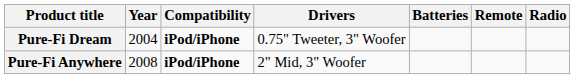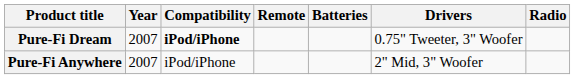 <table class="wikitable sortable">
 <tr>
 <th>Product title</th>
 <th>Year</th>
 <th>Compatibility</th>
+<th>Remote</th>
+<th>Batteries</th>
 <th>Drivers</th>
-<th>Batteries</th>
-<th>Remote</th>
 <th>Radio</th>
 </tr>
 <tr>
 <th>Pure-Fi Dream</th>
-<td>2004</td>
+<td>2007</td>
 <td><strong>iPod/iPhone</strong></td>
-<td>0.75" Tweeter, 3" Woofer</td>
 <td></td>
 <td></td>
+<td>0.75" Tweeter, 3" Woofer</td>
 <td></td>
 </tr>
 <tr>
 <th>Pure-Fi Anywhere</th>
-<td>2008</td>
-<td><strong>iPod/iPhone</strong></td>
-<td>2" Mid, 3" Woofer</td>
+<td>2007</td>
+<td>iPod/iPhone</td>
 <td></td>
 <td></td>
+<td>2" Mid, 3" Woofer</td>
 <td></td>
 </tr>
 </table>
